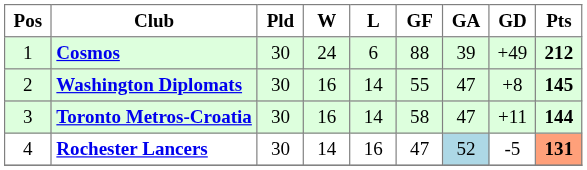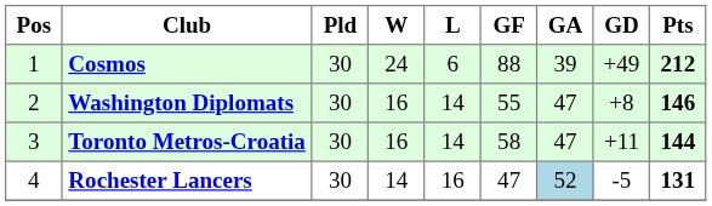 <table class="toccolours" border="1" cellpadding="4" cellspacing="0" style="text-align:center; border-collapse: collapse; margin:0;">
 <tr>
 <th width=30>Pos</th>
 <th>Club</th>
 <th width=30>Pld</th>
 <th width=30>W</th>
 <th width=30>L</th>
 <th width=30>GF</th>
 <th width=30>GA</th>
 <th width=30>GD</th>
 <th width=30>Pts</th>
 </tr>
 <tr bgcolor="#ddffdd">
 <td>1</td>
 <td align=left><strong><a href='#'>Cosmos</a></strong></td>
 <td>30</td>
 <td>24</td>
 <td>6</td>
 <td>88</td>
 <td>39</td>
 <td>+49</td>
 <td><strong>212</strong></td>
 </tr>
 <tr bgcolor="#ddffdd">
 <td>2</td>
 <td align=left><strong><a href='#'>Washington Diplomats</a></strong></td>
 <td>30</td>
 <td>16</td>
 <td>14</td>
 <td>55</td>
 <td>47</td>
 <td>+8</td>
-<td><strong>145</strong></td>
+<td><strong>146</strong></td>
 </tr>
 <tr bgcolor="#ddffdd">
 <td>3</td>
 <td align=left><strong><a href='#'>Toronto Metros-Croatia</a></strong></td>
 <td>30</td>
 <td>16</td>
 <td>14</td>
 <td>58</td>
 <td>47</td>
 <td>+11</td>
 <td><strong>144</strong></td>
 </tr>
 <tr>
 <td>4</td>
 <td align=left><strong><a href='#'>Rochester Lancers</a></strong></td>
 <td>30</td>
 <td>14</td>
 <td>16</td>
 <td>47</td>
 <td style="background: lightblue;">52</td>
 <td>-5</td>
-<td style="background: lightsalmon;"><strong>131</strong></td>
+<td><strong>131</strong></td>
 </tr>
 <tr>
 </tr>
 </table>
